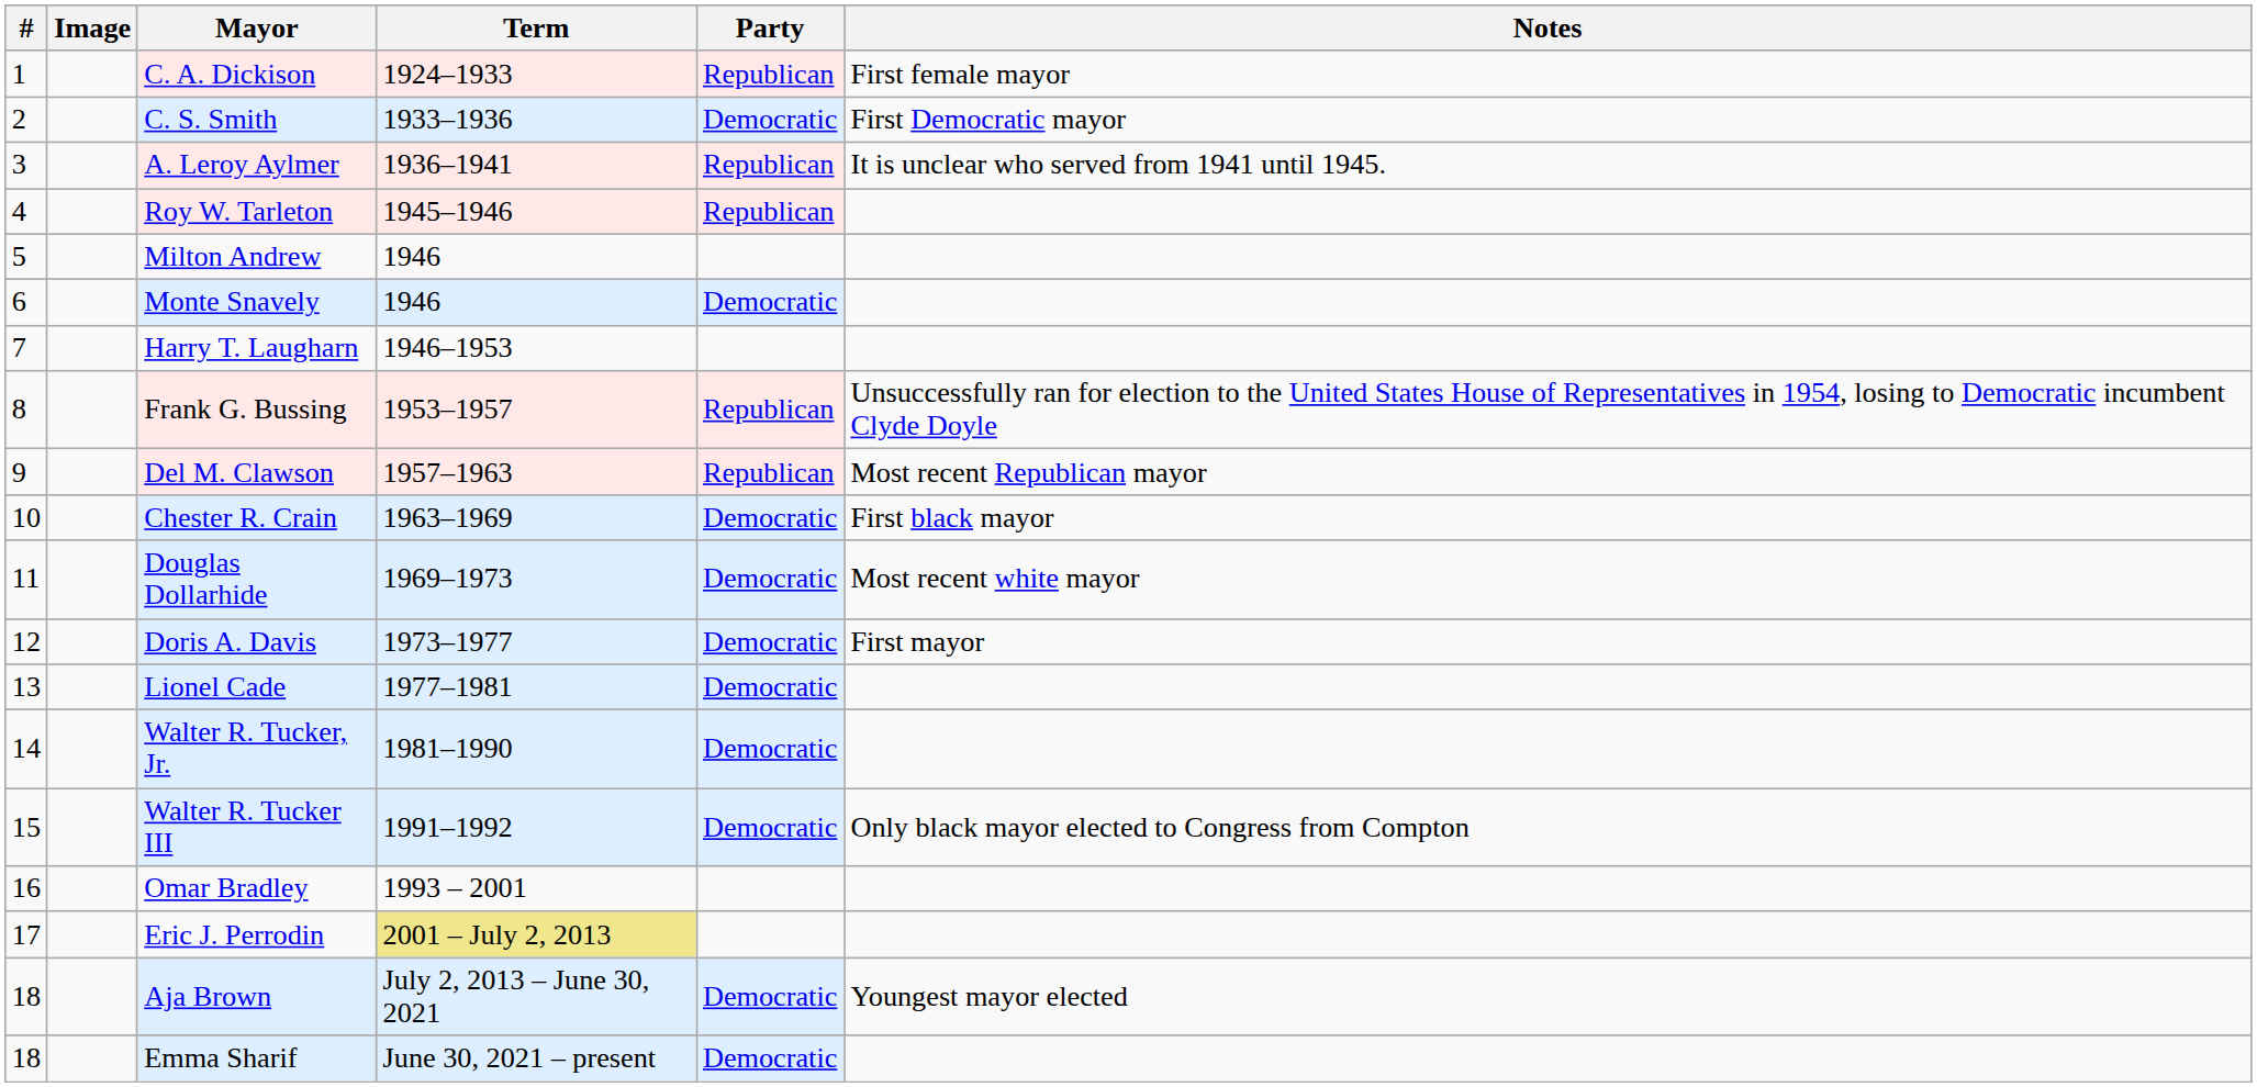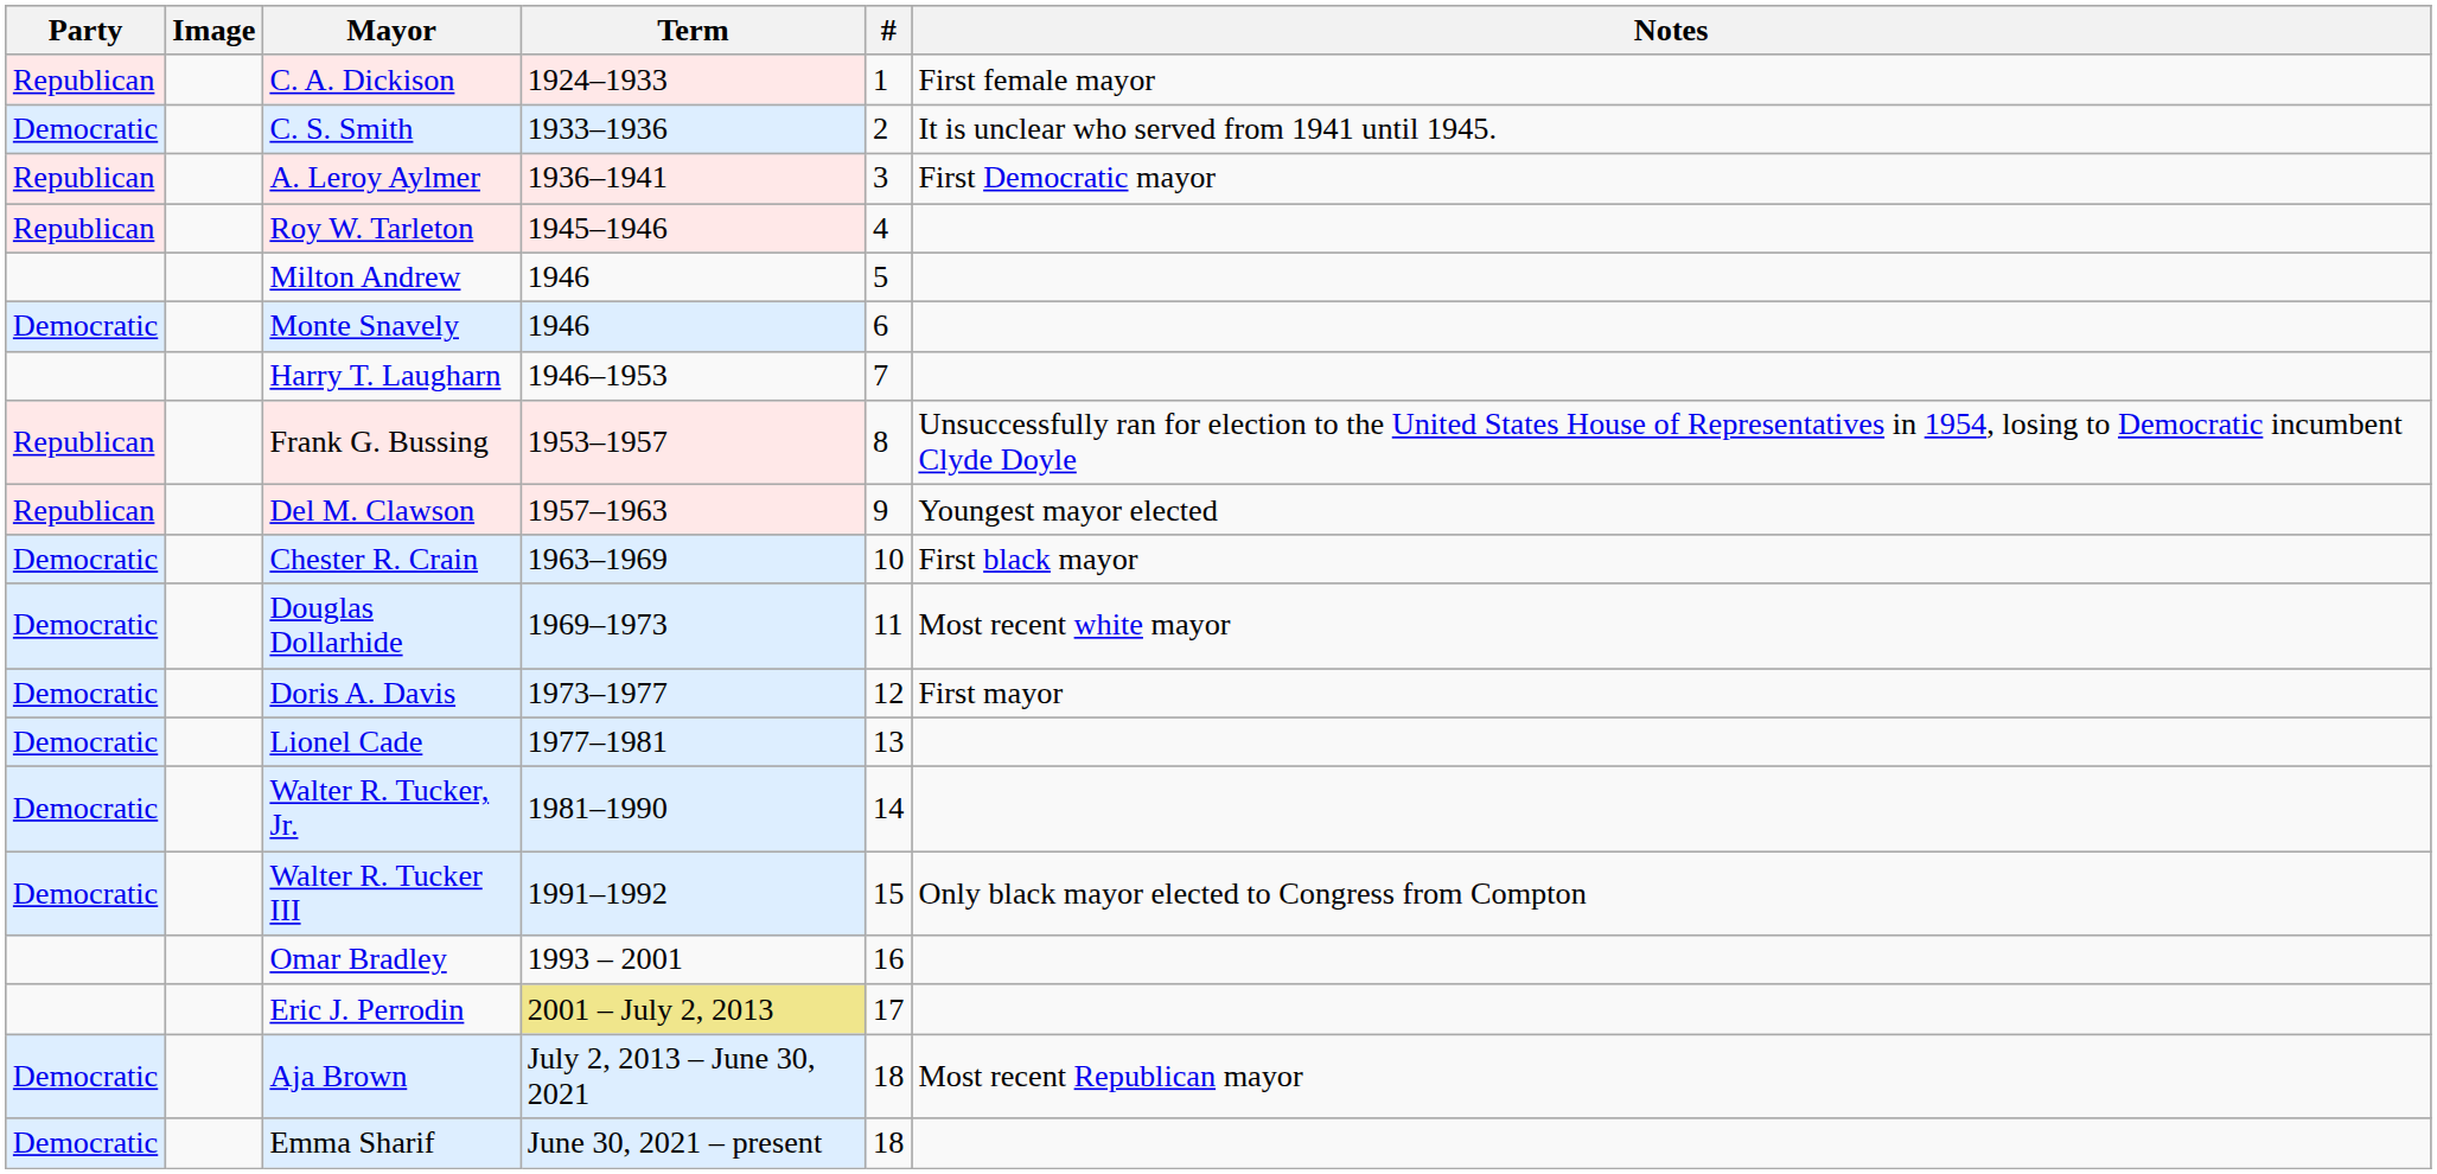 <table class="wikitable">
 <tr>
-<th>#</th>
+<th>Party</th>
 <th>Image</th>
 <th>Mayor</th>
 <th>Term</th>
-<th>Party</th>
+<th>#</th>
 <th>Notes</th>
 </tr>
 <tr>
-<td>1</td>
+<td bgcolor=#FFE8E8><a href='#'>Republican</a></td>
 <td></td>
 <td bgcolor=#FFE8E8><a href='#'>C. A. Dickison</a></td>
 <td bgcolor=#FFE8E8>1924–1933</td>
-<td bgcolor=#FFE8E8><a href='#'>Republican</a></td>
+<td>1</td>
 <td>First female mayor</td>
 </tr>
 <tr>
-<td>2</td>
+<td bgcolor=#DDEEFF><a href='#'>Democratic</a></td>
 <td></td>
 <td bgcolor=#DDEEFF><a href='#'>C. S. Smith</a></td>
 <td bgcolor=#DDEEFF>1933–1936</td>
-<td bgcolor=#DDEEFF><a href='#'>Democratic</a></td>
+<td>2</td>
+<td>It is unclear who served from 1941 until 1945.</td>
+</tr>
+<tr>
+<td bgcolor=#FFE8E8><a href='#'>Republican</a></td>
+<td></td>
+<td bgcolor=#FFE8E8><a href='#'>A. Leroy Aylmer</a></td>
+<td bgcolor=#FFE8E8>1936–1941</td>
+<td>3</td>
 <td>First <a href='#'>Democratic</a> mayor</td>
 </tr>
 <tr>
-<td>3</td>
-<td></td>
-<td bgcolor=#FFE8E8><a href='#'>A. Leroy Aylmer</a></td>
-<td bgcolor=#FFE8E8>1936–1941</td>
 <td bgcolor=#FFE8E8><a href='#'>Republican</a></td>
-<td>It is unclear who served from 1941 until 1945.</td>
-</tr>
-<tr>
-<td>4</td>
 <td></td>
 <td bgcolor=#FFE8E8><a href='#'>Roy W. Tarleton</a></td>
 <td bgcolor=#FFE8E8>1945–1946</td>
-<td bgcolor=#FFE8E8><a href='#'>Republican</a></td>
+<td>4</td>
 <td></td>
 </tr>
 <tr>
-<td>5</td>
+<td></td>
 <td></td>
 <td><a href='#'>Milton Andrew</a></td>
 <td>1946</td>
-<td></td>
+<td>5</td>
 <td></td>
 </tr>
 <tr>
-<td>6</td>
+<td bgcolor=#DDEEFF><a href='#'>Democratic</a></td>
 <td></td>
 <td bgcolor=#DDEEFF><a href='#'>Monte Snavely</a></td>
 <td bgcolor=#DDEEFF>1946</td>
-<td bgcolor=#DDEEFF><a href='#'>Democratic</a></td>
+<td>6</td>
 <td></td>
 </tr>
 <tr>
-<td>7</td>
+<td></td>
 <td></td>
 <td><a href='#'>Harry T. Laugharn</a></td>
 <td>1946–1953</td>
-<td></td>
+<td>7</td>
 <td></td>
 </tr>
 <tr>
-<td>8</td>
+<td bgcolor=#FFE8E8><a href='#'>Republican</a></td>
 <td></td>
 <td bgcolor=#FFE8E8>Frank G. Bussing</td>
 <td bgcolor=#FFE8E8>1953–1957</td>
-<td bgcolor=#FFE8E8><a href='#'>Republican</a></td>
+<td>8</td>
 <td>Unsuccessfully ran for election to the <a href='#'>United States House of Representatives</a> in <a href='#'>1954</a>, losing to <a href='#'>Democratic</a> incumbent <a href='#'>Clyde Doyle</a></td>
 </tr>
 <tr>
-<td>9</td>
+<td bgcolor=#FFE8E8><a href='#'>Republican</a></td>
 <td></td>
 <td bgcolor=#FFE8E8><a href='#'>Del M. Clawson</a></td>
 <td bgcolor=#FFE8E8>1957–1963</td>
-<td bgcolor=#FFE8E8><a href='#'>Republican</a></td>
+<td>9</td>
+<td>Youngest mayor elected</td>
+</tr>
+<tr>
+<td bgcolor=#DDEEFF><a href='#'>Democratic</a></td>
+<td></td>
+<td bgcolor=#DDEEFF><a href='#'>Chester R. Crain</a></td>
+<td bgcolor=#DDEEFF>1963–1969</td>
+<td>10</td>
+<td>First <a href='#'>black</a> mayor</td>
+</tr>
+<tr>
+<td bgcolor=#DDEEFF><a href='#'>Democratic</a></td>
+<td></td>
+<td bgcolor=#DDEEFF><a href='#'>Douglas Dollarhide</a></td>
+<td bgcolor=#DDEEFF>1969–1973</td>
+<td>11</td>
+<td>Most recent <a href='#'>white</a> mayor</td>
+</tr>
+<tr>
+<td bgcolor=#DDEEFF><a href='#'>Democratic</a></td>
+<td></td>
+<td bgcolor=#DDEEFF><a href='#'>Doris A. Davis</a></td>
+<td bgcolor=#DDEEFF>1973–1977</td>
+<td>12</td>
+<td>First mayor</td>
+</tr>
+<tr>
+<td bgcolor=#DDEEFF><a href='#'>Democratic</a></td>
+<td></td>
+<td bgcolor=#DDEEFF><a href='#'>Lionel Cade</a></td>
+<td bgcolor=#DDEEFF>1977–1981</td>
+<td>13</td>
+<td></td>
+</tr>
+<tr>
+<td bgcolor=#DDEEFF><a href='#'>Democratic</a></td>
+<td></td>
+<td bgcolor=#DDEEFF><a href='#'>Walter R. Tucker, Jr.</a></td>
+<td bgcolor=#DDEEFF>1981–1990</td>
+<td>14</td>
+<td></td>
+</tr>
+<tr>
+<td bgcolor=#DDEEFF><a href='#'>Democratic</a></td>
+<td></td>
+<td bgcolor=#DDEEFF><a href='#'>Walter R. Tucker III</a></td>
+<td bgcolor=#DDEEFF>1991–1992</td>
+<td>15</td>
+<td>Only black mayor elected to Congress from Compton</td>
+</tr>
+<tr>
+<td></td>
+<td></td>
+<td><a href='#'>Omar Bradley</a></td>
+<td>1993 – 2001</td>
+<td>16</td>
+<td></td>
+</tr>
+<tr>
+<td></td>
+<td></td>
+<td><a href='#'>Eric J. Perrodin</a></td>
+<td style="background: khaki;">2001 – July 2, 2013</td>
+<td>17</td>
+<td></td>
+</tr>
+<tr>
+<td bgcolor=#DDEEFF><a href='#'>Democratic</a></td>
+<td></td>
+<td bgcolor=#DDEEFF><a href='#'>Aja Brown</a></td>
+<td bgcolor=#DDEEFF>July 2, 2013 – June 30, 2021</td>
+<td>18</td>
 <td>Most recent <a href='#'>Republican</a> mayor</td>
 </tr>
 <tr>
-<td>10</td>
-<td></td>
-<td bgcolor=#DDEEFF><a href='#'>Chester R. Crain</a></td>
-<td bgcolor=#DDEEFF>1963–1969</td>
 <td bgcolor=#DDEEFF><a href='#'>Democratic</a></td>
-<td>First <a href='#'>black</a> mayor</td>
-</tr>
-<tr>
-<td>11</td>
-<td></td>
-<td bgcolor=#DDEEFF><a href='#'>Douglas Dollarhide</a></td>
-<td bgcolor=#DDEEFF>1969–1973</td>
-<td bgcolor=#DDEEFF><a href='#'>Democratic</a></td>
-<td>Most recent <a href='#'>white</a> mayor</td>
-</tr>
-<tr>
-<td>12</td>
-<td></td>
-<td bgcolor=#DDEEFF><a href='#'>Doris A. Davis</a></td>
-<td bgcolor=#DDEEFF>1973–1977</td>
-<td bgcolor=#DDEEFF><a href='#'>Democratic</a></td>
-<td>First mayor</td>
-</tr>
-<tr>
-<td>13</td>
-<td></td>
-<td bgcolor=#DDEEFF><a href='#'>Lionel Cade</a></td>
-<td bgcolor=#DDEEFF>1977–1981</td>
-<td bgcolor=#DDEEFF><a href='#'>Democratic</a></td>
-<td></td>
-</tr>
-<tr>
-<td>14</td>
-<td></td>
-<td bgcolor=#DDEEFF><a href='#'>Walter R. Tucker, Jr.</a></td>
-<td bgcolor=#DDEEFF>1981–1990</td>
-<td bgcolor=#DDEEFF><a href='#'>Democratic</a></td>
-<td></td>
-</tr>
-<tr>
-<td>15</td>
-<td></td>
-<td bgcolor=#DDEEFF><a href='#'>Walter R. Tucker III</a></td>
-<td bgcolor=#DDEEFF>1991–1992</td>
-<td bgcolor=#DDEEFF><a href='#'>Democratic</a></td>
-<td>Only black mayor elected to Congress from Compton</td>
-</tr>
-<tr>
-<td>16</td>
-<td></td>
-<td><a href='#'>Omar Bradley</a></td>
-<td>1993 – 2001</td>
-<td></td>
-<td></td>
-</tr>
-<tr>
-<td>17</td>
-<td></td>
-<td><a href='#'>Eric J. Perrodin</a></td>
-<td style="background: khaki;">2001 – July 2, 2013</td>
-<td></td>
-<td></td>
-</tr>
-<tr>
-<td>18</td>
-<td></td>
-<td bgcolor=#DDEEFF><a href='#'>Aja Brown</a></td>
-<td bgcolor=#DDEEFF>July 2, 2013 – June 30, 2021</td>
-<td bgcolor=#DDEEFF><a href='#'>Democratic</a></td>
-<td>Youngest mayor elected</td>
-</tr>
-<tr>
-<td>18</td>
 <td></td>
 <td bgcolor=#DDEEFF>Emma Sharif</td>
 <td bgcolor=#DDEEFF>June 30, 2021 – present</td>
-<td bgcolor=#DDEEFF><a href='#'>Democratic</a></td>
+<td>18</td>
 <td></td>
 </tr>
 </table>
